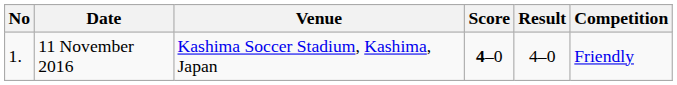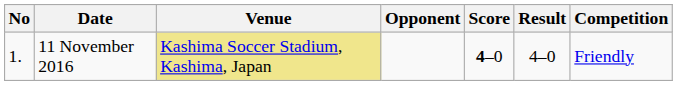 <table class="wikitable" style="font-size:100%;">
 <tr>
 <th>No</th>
 <th>Date</th>
 <th>Venue</th>
+<th>Opponent</th>
 <th>Score</th>
 <th>Result</th>
 <th>Competition</th>
 </tr>
 <tr>
 <td>1.</td>
 <td>11 November 2016</td>
-<td><a href='#'>Kashima Soccer Stadium</a>, <a href='#'>Kashima</a>, Japan</td>
+<td style="background: khaki;"><a href='#'>Kashima Soccer Stadium</a>, <a href='#'>Kashima</a>, Japan</td>
+<td></td>
 <td align=center><strong>4</strong>–0</td>
 <td align=center>4–0</td>
 <td><a href='#'>Friendly</a></td>
 </tr>
 </table>
